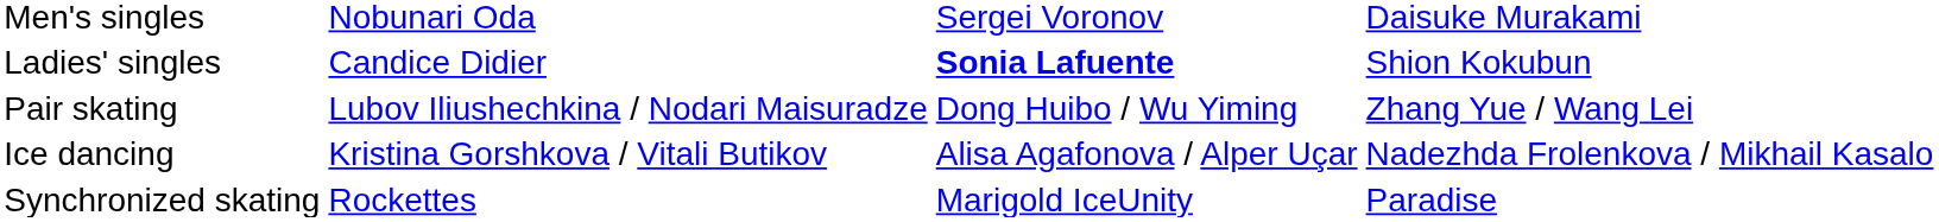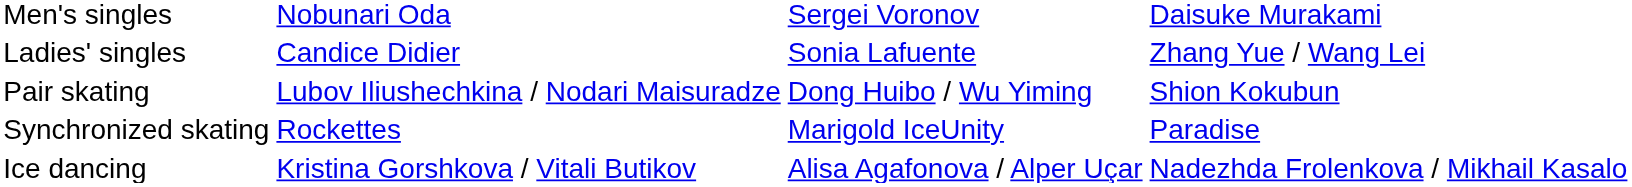 <table>
 <tr>
 <td>Men's singles <br> </td>
 <td> <a href='#'>Nobunari Oda</a></td>
 <td> <a href='#'>Sergei Voronov</a></td>
 <td> <a href='#'>Daisuke Murakami</a></td>
 </tr>
 <tr>
 <td>Ladies' singles <br> </td>
 <td> <a href='#'>Candice Didier</a></td>
-<td><strong> <a href='#'>Sonia Lafuente</a></strong></td>
-<td> <a href='#'>Shion Kokubun</a></td>
+<td> <a href='#'>Sonia Lafuente</a></td>
+<td> <a href='#'>Zhang Yue</a> / <a href='#'>Wang Lei</a></td>
 </tr>
 <tr>
 <td>Pair skating <br> </td>
 <td> <a href='#'>Lubov Iliushechkina</a> / <a href='#'>Nodari Maisuradze</a></td>
 <td> <a href='#'>Dong Huibo</a> / <a href='#'>Wu Yiming</a></td>
-<td> <a href='#'>Zhang Yue</a> / <a href='#'>Wang Lei</a></td>
+<td> <a href='#'>Shion Kokubun</a></td>
+</tr>
+<tr>
+<td>Synchronized skating <br> </td>
+<td> <a href='#'>Rockettes</a></td>
+<td> <a href='#'>Marigold IceUnity</a></td>
+<td> <a href='#'>Paradise</a></td>
 </tr>
 <tr>
 <td>Ice dancing <br> </td>
 <td> <a href='#'>Kristina Gorshkova</a> / <a href='#'>Vitali Butikov</a></td>
 <td> <a href='#'>Alisa Agafonova</a> / <a href='#'>Alper Uçar</a></td>
 <td> <a href='#'>Nadezhda Frolenkova</a> / <a href='#'>Mikhail Kasalo</a></td>
 </tr>
-<tr>
-<td>Synchronized skating <br> </td>
-<td> <a href='#'>Rockettes</a></td>
-<td> <a href='#'>Marigold IceUnity</a></td>
-<td> <a href='#'>Paradise</a></td>
-</tr>
 </table>
